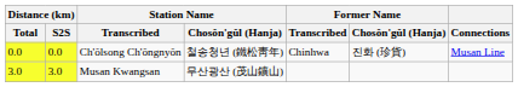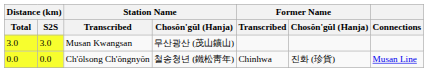 <table class="wikitable" style="font-size:90%;">
 <tr>
 <th colspan="2">Distance (km)</th>
 <th colspan="2">Station Name</th>
 <th colspan="2">Former Name</th>
 <th></th>
 </tr>
 <tr>
 <th>Total</th>
 <th>S2S</th>
 <th>Transcribed</th>
 <th>Chosŏn'gŭl (Hanja)</th>
 <th>Transcribed</th>
 <th>Chosŏn'gŭl (Hanja)</th>
 <th>Connections</th>
 </tr>
 <tr>
+<td bgcolor=#F7FE2E>3.0</td>
+<td bgcolor=#F7FE2E>3.0</td>
+<td>Musan Kwangsan</td>
+<td>무산광산 (茂山鑛山)</td>
+<td></td>
+<td></td>
+<td></td>
+</tr>
+<tr>
 <td bgcolor=#F7FE2E>0.0</td>
 <td bgcolor=#F7FE2E>0.0</td>
 <td>Ch'ŏlsong Ch'ŏngnyŏn</td>
 <td>철송청년 (鐵松靑年)</td>
 <td>Chinhwa</td>
 <td>진화 (珍貨)</td>
 <td><a href='#'>Musan Line</a></td>
 </tr>
-<tr>
-<td bgcolor=#F7FE2E>3.0</td>
-<td bgcolor=#F7FE2E>3.0</td>
-<td>Musan Kwangsan</td>
-<td>무산광산 (茂山鑛山)</td>
-<td></td>
-<td></td>
-<td></td>
-</tr>
 </table>
